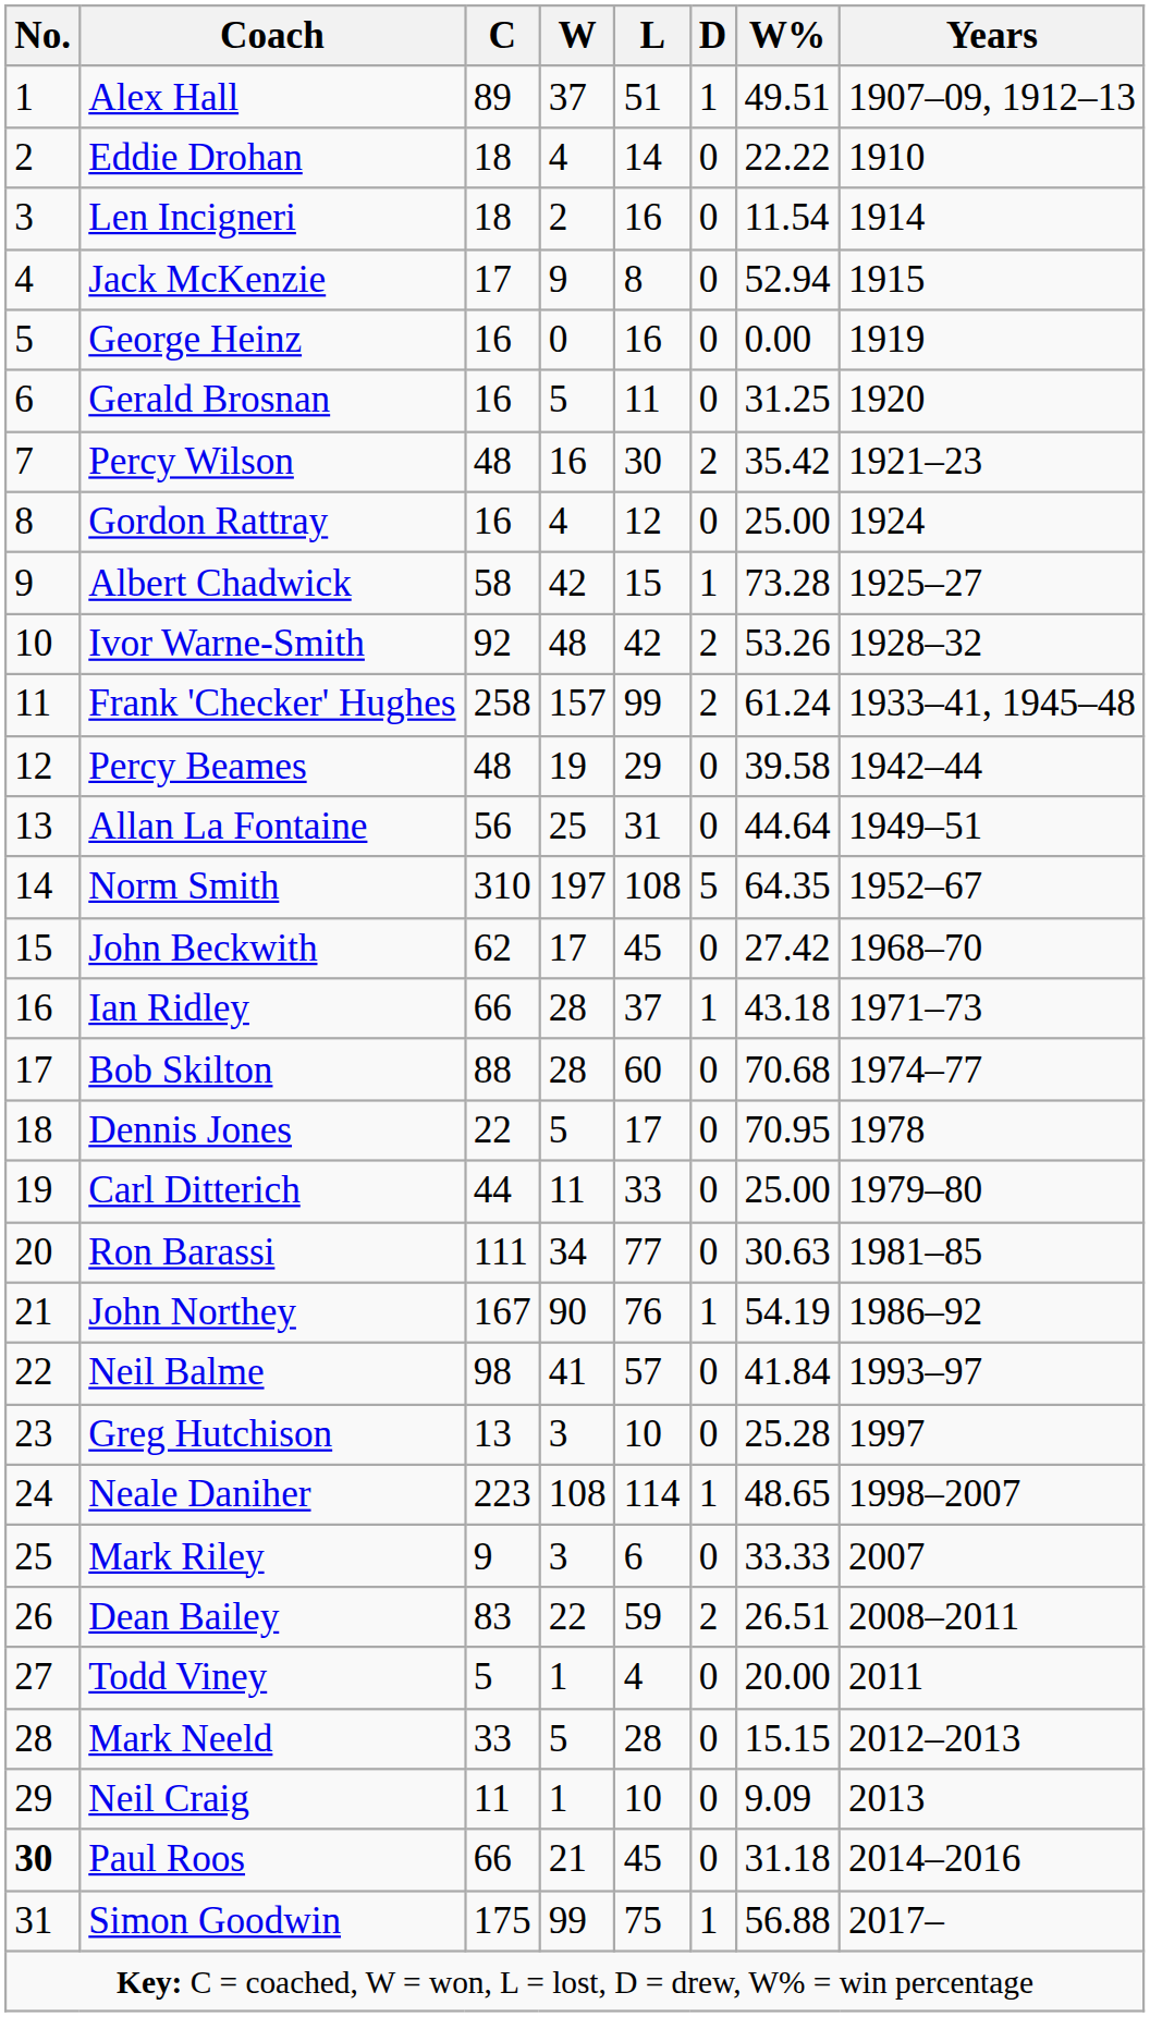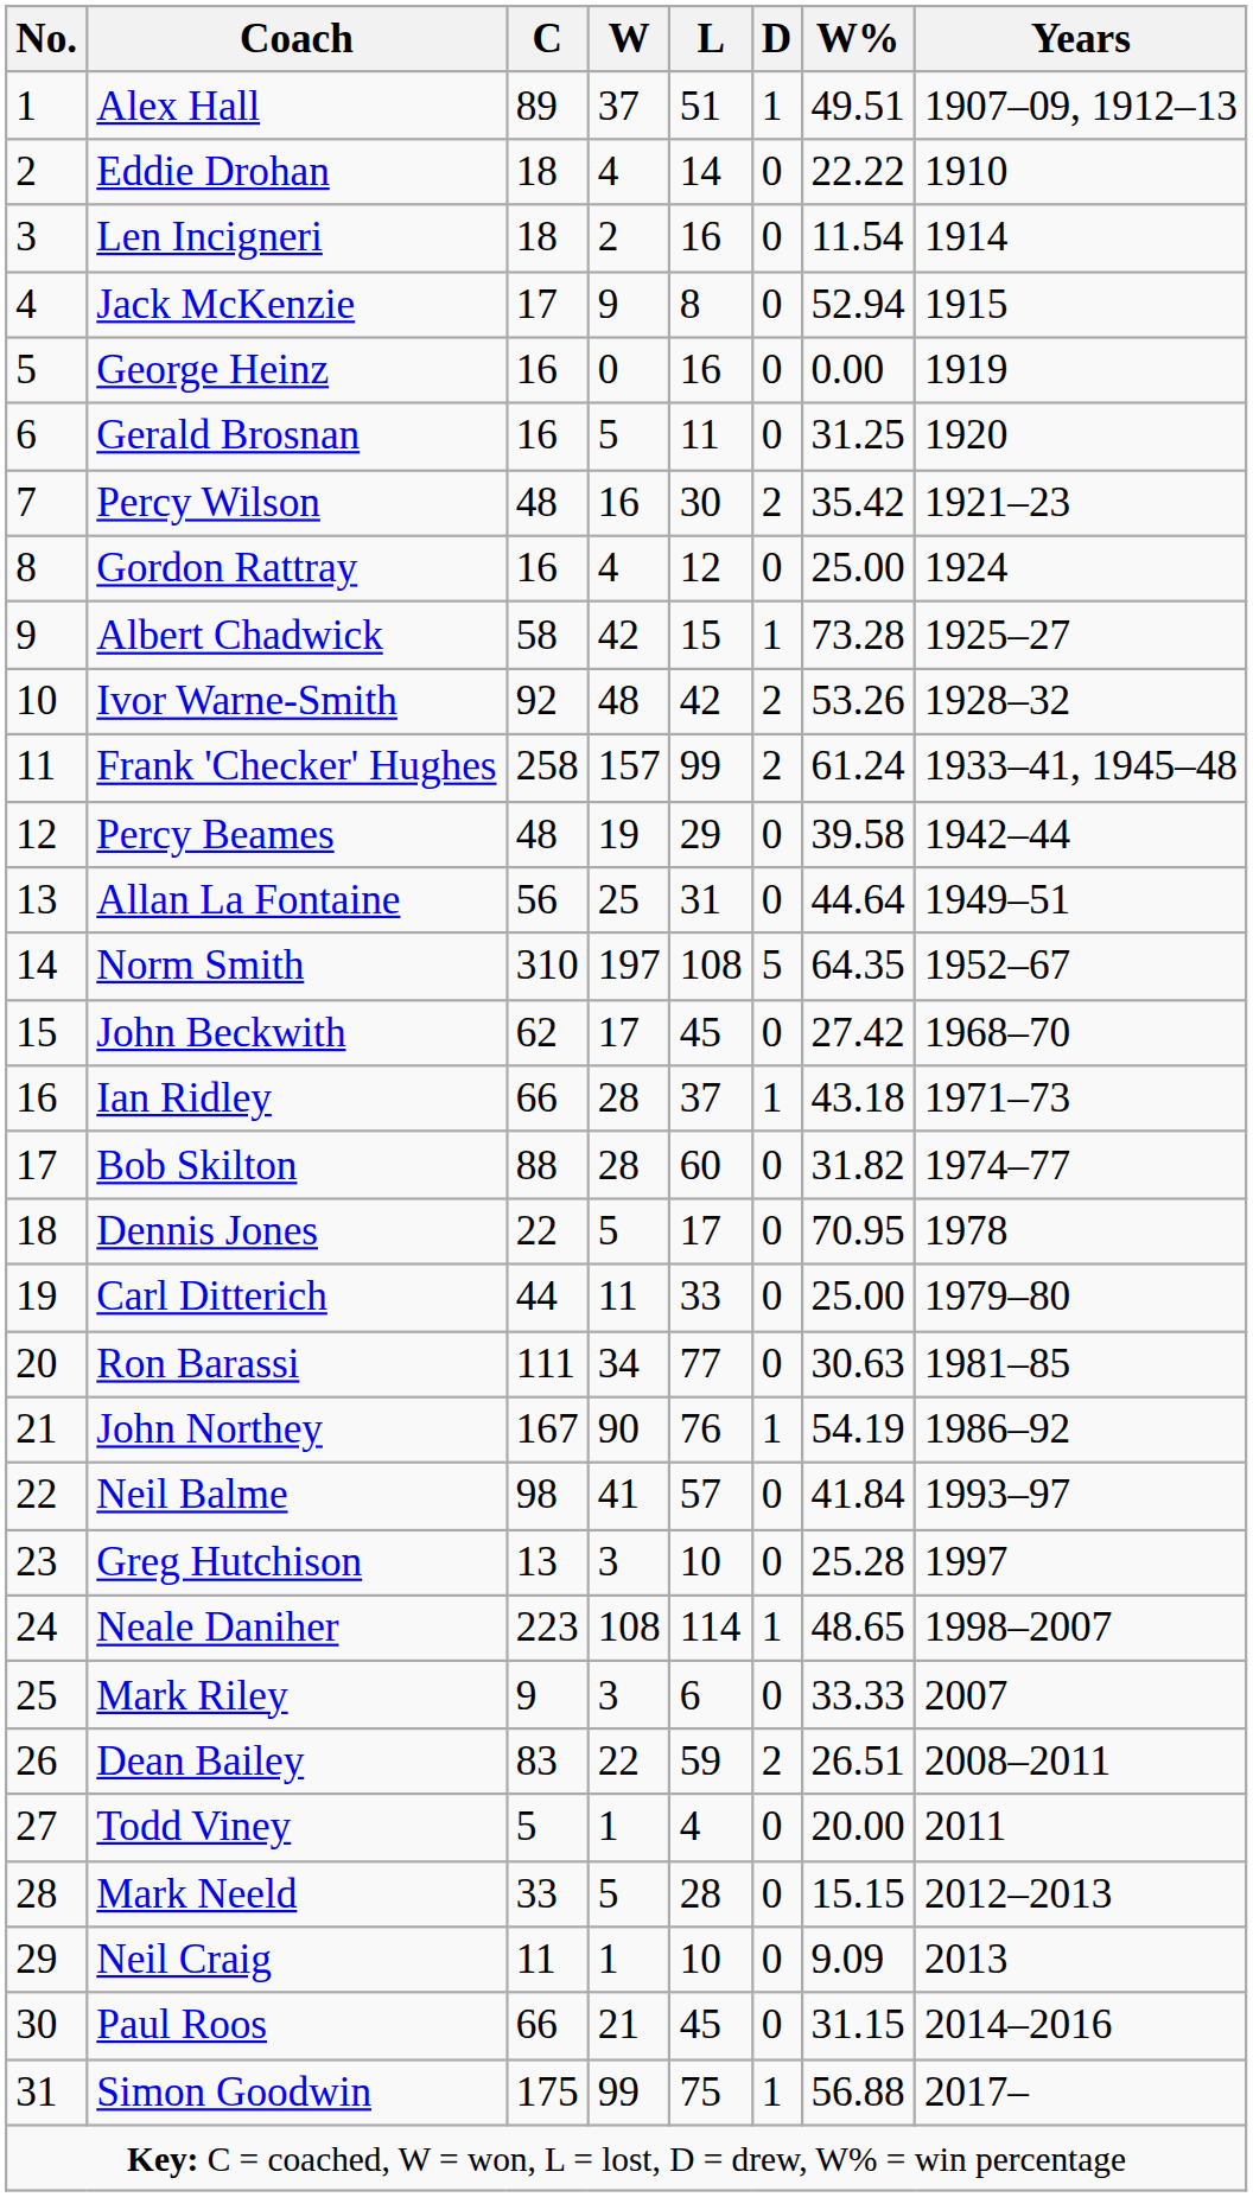 <table class="wikitable sortable">
 <tr>
 <th><strong>No.</strong></th>
 <th><strong>Coach</strong></th>
 <th><strong>C</strong></th>
 <th><strong>W</strong></th>
 <th><strong>L</strong></th>
 <th><strong>D</strong></th>
 <th><strong>W%</strong></th>
 <th><strong>Years</strong></th>
 </tr>
 <tr>
 <td>1</td>
 <td><a href='#'>Alex Hall</a></td>
 <td>89</td>
 <td>37</td>
 <td>51</td>
 <td>1</td>
 <td>49.51</td>
 <td>1907–09, 1912–13</td>
 </tr>
 <tr>
 <td>2</td>
 <td><a href='#'>Eddie Drohan</a></td>
 <td>18</td>
 <td>4</td>
 <td>14</td>
 <td>0</td>
 <td>22.22</td>
 <td>1910</td>
 </tr>
 <tr>
 <td>3</td>
 <td><a href='#'>Len Incigneri</a></td>
 <td>18</td>
 <td>2</td>
 <td>16</td>
 <td>0</td>
 <td>11.54</td>
 <td>1914</td>
 </tr>
 <tr>
 <td>4</td>
 <td><a href='#'>Jack McKenzie</a></td>
 <td>17</td>
 <td>9</td>
 <td>8</td>
 <td>0</td>
 <td>52.94</td>
 <td>1915</td>
 </tr>
 <tr>
 <td>5</td>
 <td><a href='#'>George Heinz</a></td>
 <td>16</td>
 <td>0</td>
 <td>16</td>
 <td>0</td>
 <td>0.00</td>
 <td>1919</td>
 </tr>
 <tr>
 <td>6</td>
 <td><a href='#'>Gerald Brosnan</a></td>
 <td>16</td>
 <td>5</td>
 <td>11</td>
 <td>0</td>
 <td>31.25</td>
 <td>1920</td>
 </tr>
 <tr>
 <td>7</td>
 <td><a href='#'>Percy Wilson</a></td>
 <td>48</td>
 <td>16</td>
 <td>30</td>
 <td>2</td>
 <td>35.42</td>
 <td>1921–23</td>
 </tr>
 <tr>
 <td>8</td>
 <td><a href='#'>Gordon Rattray</a></td>
 <td>16</td>
 <td>4</td>
 <td>12</td>
 <td>0</td>
 <td>25.00</td>
 <td>1924</td>
 </tr>
 <tr>
 <td>9</td>
 <td><a href='#'>Albert Chadwick</a></td>
 <td>58</td>
 <td>42</td>
 <td>15</td>
 <td>1</td>
 <td>73.28</td>
 <td>1925–27</td>
 </tr>
 <tr>
 <td>10</td>
 <td><a href='#'>Ivor Warne-Smith</a></td>
 <td>92</td>
 <td>48</td>
 <td>42</td>
 <td>2</td>
 <td>53.26</td>
 <td>1928–32</td>
 </tr>
 <tr>
 <td>11</td>
 <td><a href='#'>Frank 'Checker' Hughes</a></td>
 <td>258</td>
 <td>157</td>
 <td>99</td>
 <td>2</td>
 <td>61.24</td>
 <td>1933–41, 1945–48</td>
 </tr>
 <tr>
 <td>12</td>
 <td><a href='#'>Percy Beames</a></td>
 <td>48</td>
 <td>19</td>
 <td>29</td>
 <td>0</td>
 <td>39.58</td>
 <td>1942–44</td>
 </tr>
 <tr>
 <td>13</td>
 <td><a href='#'>Allan La Fontaine</a></td>
 <td>56</td>
 <td>25</td>
 <td>31</td>
 <td>0</td>
 <td>44.64</td>
 <td>1949–51</td>
 </tr>
 <tr>
 <td>14</td>
 <td><a href='#'>Norm Smith</a></td>
 <td>310</td>
 <td>197</td>
 <td>108</td>
 <td>5</td>
 <td>64.35</td>
 <td>1952–67</td>
 </tr>
 <tr>
 <td>15</td>
 <td><a href='#'>John Beckwith</a></td>
 <td>62</td>
 <td>17</td>
 <td>45</td>
 <td>0</td>
 <td>27.42</td>
 <td>1968–70</td>
 </tr>
 <tr>
 <td>16</td>
 <td><a href='#'>Ian Ridley</a></td>
 <td>66</td>
 <td>28</td>
 <td>37</td>
 <td>1</td>
 <td>43.18</td>
 <td>1971–73</td>
 </tr>
 <tr>
 <td>17</td>
 <td><a href='#'>Bob Skilton</a></td>
 <td>88</td>
 <td>28</td>
 <td>60</td>
 <td>0</td>
-<td>70.68</td>
+<td>31.82</td>
 <td>1974–77</td>
 </tr>
 <tr>
 <td>18</td>
 <td><a href='#'>Dennis Jones</a></td>
 <td>22</td>
 <td>5</td>
 <td>17</td>
 <td>0</td>
 <td>70.95</td>
 <td>1978</td>
 </tr>
 <tr>
 <td>19</td>
 <td><a href='#'>Carl Ditterich</a></td>
 <td>44</td>
 <td>11</td>
 <td>33</td>
 <td>0</td>
 <td>25.00</td>
 <td>1979–80</td>
 </tr>
 <tr>
 <td>20</td>
 <td><a href='#'>Ron Barassi</a></td>
 <td>111</td>
 <td>34</td>
 <td>77</td>
 <td>0</td>
 <td>30.63</td>
 <td>1981–85</td>
 </tr>
 <tr>
 <td>21</td>
 <td><a href='#'>John Northey</a></td>
 <td>167</td>
 <td>90</td>
 <td>76</td>
 <td>1</td>
 <td>54.19</td>
 <td>1986–92</td>
 </tr>
 <tr>
 <td>22</td>
 <td><a href='#'>Neil Balme</a></td>
 <td>98</td>
 <td>41</td>
 <td>57</td>
 <td>0</td>
 <td>41.84</td>
 <td>1993–97</td>
 </tr>
 <tr>
 <td>23</td>
 <td><a href='#'>Greg Hutchison</a></td>
 <td>13</td>
 <td>3</td>
 <td>10</td>
 <td>0</td>
 <td>25.28</td>
 <td>1997</td>
 </tr>
 <tr>
 <td>24</td>
 <td><a href='#'>Neale Daniher</a></td>
 <td>223</td>
 <td>108</td>
 <td>114</td>
 <td>1</td>
 <td>48.65</td>
 <td>1998–2007</td>
 </tr>
 <tr>
 <td>25</td>
 <td><a href='#'>Mark Riley</a></td>
 <td>9</td>
 <td>3</td>
 <td>6</td>
 <td>0</td>
 <td>33.33</td>
 <td>2007</td>
 </tr>
 <tr>
 <td>26</td>
 <td><a href='#'>Dean Bailey</a></td>
 <td>83</td>
 <td>22</td>
 <td>59</td>
 <td>2</td>
 <td>26.51</td>
 <td>2008–2011</td>
 </tr>
 <tr>
 <td>27</td>
 <td><a href='#'>Todd Viney</a></td>
 <td>5</td>
 <td>1</td>
 <td>4</td>
 <td>0</td>
 <td>20.00</td>
 <td>2011</td>
 </tr>
 <tr>
 <td>28</td>
 <td><a href='#'>Mark Neeld</a></td>
 <td>33</td>
 <td>5</td>
 <td>28</td>
 <td>0</td>
 <td>15.15</td>
 <td>2012–2013</td>
 </tr>
 <tr>
 <td>29</td>
 <td><a href='#'>Neil Craig</a></td>
 <td>11</td>
 <td>1</td>
 <td>10</td>
 <td>0</td>
 <td>9.09</td>
 <td>2013</td>
 </tr>
 <tr>
-<td><strong>30</strong></td>
+<td>30</td>
 <td><a href='#'>Paul Roos</a></td>
 <td>66</td>
 <td>21</td>
 <td>45</td>
 <td>0</td>
-<td>31.18</td>
+<td>31.15</td>
 <td>2014–2016</td>
 </tr>
 <tr>
 <td>31</td>
 <td><a href='#'>Simon Goodwin</a></td>
 <td>175</td>
 <td>99</td>
 <td>75</td>
 <td>1</td>
 <td>56.88</td>
 <td>2017–</td>
 </tr>
 <tr class="sortbottom">
 <td colspan="8" style="text-align:center;"><small><strong>Key:</strong> C = coached, W = won, L = lost, D = drew, W% = win percentage</small></td>
 </tr>
 </table>
